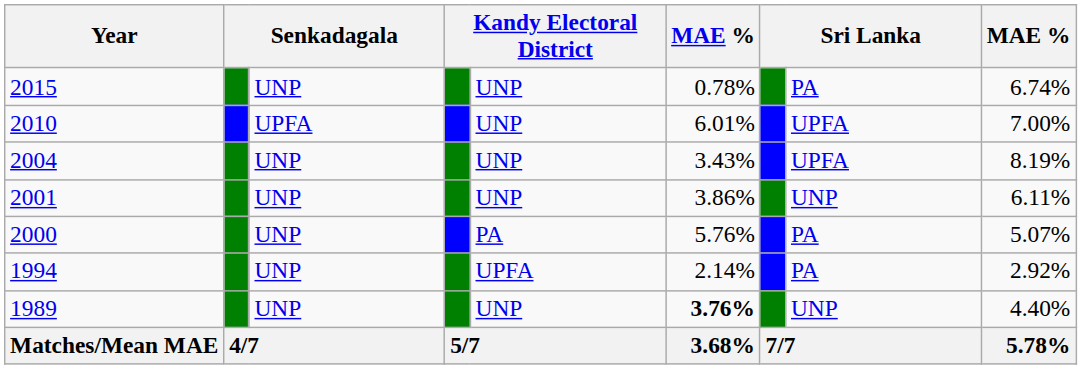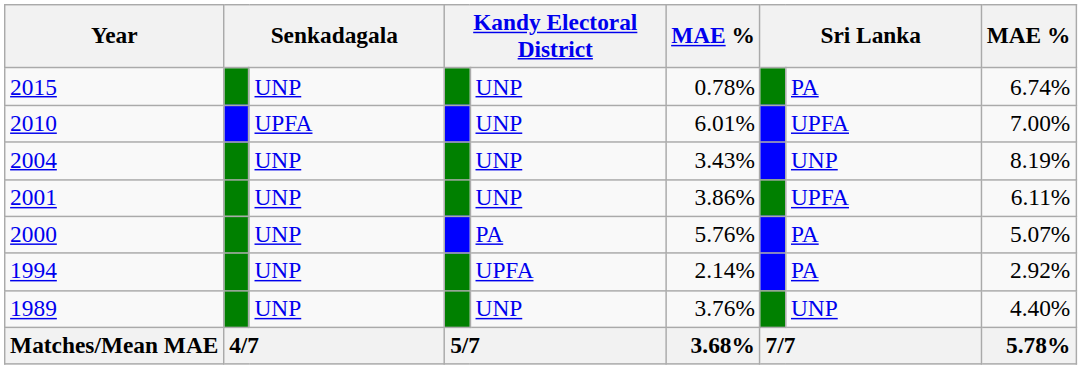 <table class="wikitable">
 <tr>
 <th>Year</th>
 <th colspan="2" width="144px">Senkadagala</th>
 <th colspan="2" width="144px"><a href='#'>Kandy Electoral District</a></th>
 <th><a href='#'>MAE</a> %</th>
 <th colspan="2" width="144px">Sri Lanka</th>
 <th>MAE %</th>
 </tr>
 <tr>
 <td><a href='#'>2015</a></td>
 <td style="background-color:green;" width="10px"></td>
 <td style="text-align:left;"><a href='#'>UNP</a></td>
 <td style="background-color:green;" width="10px"></td>
 <td style="text-align:left;"><a href='#'>UNP</a></td>
 <td style="text-align:right;">0.78%</td>
 <td style="background-color:green;" width="10px"></td>
 <td style="text-align:left;"><a href='#'>PA</a></td>
 <td style="text-align:right;">6.74%</td>
 </tr>
 <tr>
 <td><a href='#'>2010</a></td>
 <td style="background-color:blue;" width="10px"></td>
 <td style="text-align:left;"><a href='#'>UPFA</a></td>
 <td style="background-color:blue;" width="10px"></td>
 <td style="text-align:left;"><a href='#'>UNP</a></td>
 <td style="text-align:right;">6.01%</td>
 <td style="background-color:blue;" width="10px"></td>
 <td style="text-align:left;"><a href='#'>UPFA</a></td>
 <td style="text-align:right;">7.00%</td>
 </tr>
 <tr>
 <td><a href='#'>2004</a></td>
 <td style="background-color:green;" width="10px"></td>
 <td style="text-align:left;"><a href='#'>UNP</a></td>
 <td style="background-color:green;" width="10px"></td>
 <td style="text-align:left;"><a href='#'>UNP</a></td>
 <td style="text-align:right;">3.43%</td>
 <td style="background-color:blue;" width="10px"></td>
-<td style="text-align:left;"><a href='#'>UPFA</a></td>
+<td style="text-align:left;"><a href='#'>UNP</a></td>
 <td style="text-align:right;">8.19%</td>
 </tr>
 <tr>
 <td><a href='#'>2001</a></td>
 <td style="background-color:green;" width="10px"></td>
 <td style="text-align:left;"><a href='#'>UNP</a></td>
 <td style="background-color:green;" width="10px"></td>
 <td style="text-align:left;"><a href='#'>UNP</a></td>
 <td style="text-align:right;">3.86%</td>
 <td style="background-color:green;" width="10px"></td>
-<td style="text-align:left;"><a href='#'>UNP</a></td>
+<td style="text-align:left;"><a href='#'>UPFA</a></td>
 <td style="text-align:right;">6.11%</td>
 </tr>
 <tr>
 <td><a href='#'>2000</a></td>
 <td style="background-color:green;" width="10px"></td>
 <td style="text-align:left;"><a href='#'>UNP</a></td>
 <td style="background-color:blue;" width="10px"></td>
 <td style="text-align:left;"><a href='#'>PA</a></td>
 <td style="text-align:right;">5.76%</td>
 <td style="background-color:blue;" width="10px"></td>
 <td style="text-align:left;"><a href='#'>PA</a></td>
 <td style="text-align:right;">5.07%</td>
 </tr>
 <tr>
 <td><a href='#'>1994</a></td>
 <td style="background-color:green;" width="10px"></td>
 <td style="text-align:left;"><a href='#'>UNP</a></td>
 <td style="background-color:green;" width="10px"></td>
 <td style="text-align:left;"><a href='#'>UPFA</a></td>
 <td style="text-align:right;">2.14%</td>
 <td style="background-color:blue;" width="10px"></td>
 <td style="text-align:left;"><a href='#'>PA</a></td>
 <td style="text-align:right;">2.92%</td>
 </tr>
 <tr>
 <td><a href='#'>1989</a></td>
 <td style="background-color:green;" width="10px"></td>
 <td style="text-align:left;"><a href='#'>UNP</a></td>
 <td style="background-color:green;" width="10px"></td>
 <td style="text-align:left;"><a href='#'>UNP</a></td>
-<td style="text-align:right;"><strong>3.76%</strong></td>
+<td style="text-align:right;">3.76%</td>
 <td style="background-color:green;" width="10px"></td>
 <td style="text-align:left;"><a href='#'>UNP</a></td>
 <td style="text-align:right;">4.40%</td>
 </tr>
 <tr>
 <th>Matches/Mean MAE</th>
 <th style="text-align:left;"colspan="2" width="144px">4/7</th>
 <th style="text-align:left;"colspan="2" width="144px">5/7</th>
 <th style="text-align:right;">3.68%</th>
 <th style="text-align:left;"colspan="2" width="144px">7/7</th>
 <th style="text-align:right;">5.78%</th>
 </tr>
 </table>
